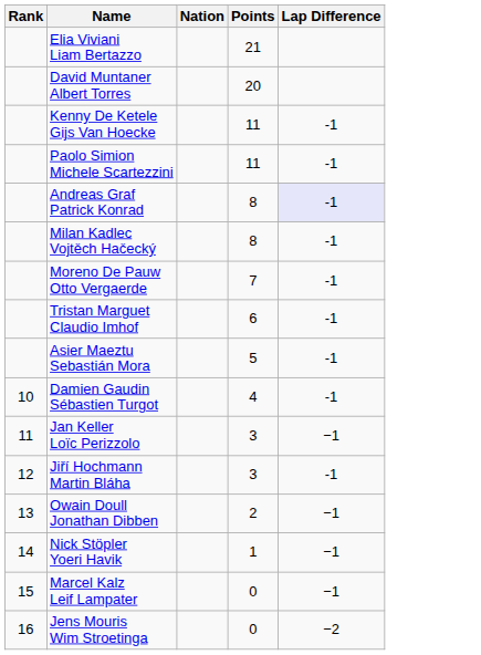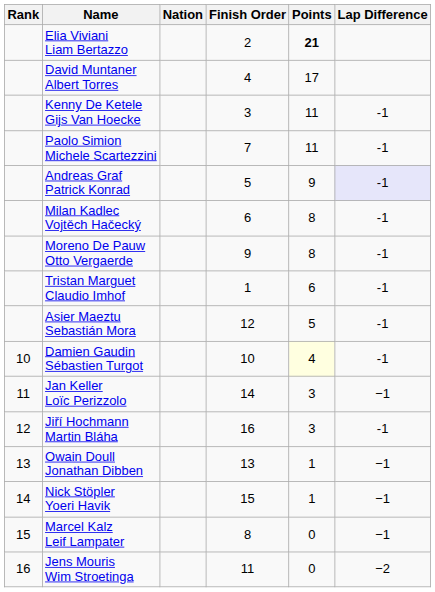 <table class="wikitable sortable" style="text-align:center">
 <tr>
 <th>Rank</th>
 <th>Name</th>
 <th>Nation</th>
+<th>Finish Order</th>
 <th>Points</th>
 <th>Lap Difference</th>
 </tr>
 <tr>
 <td></td>
 <td align=left><a href='#'>Elia Viviani</a><br><a href='#'>Liam Bertazzo</a></td>
 <td align=left></td>
-<td>21</td>
+<td>2</td>
+<td><strong>21</strong></td>
 <td></td>
 </tr>
 <tr>
 <td></td>
 <td align=left><a href='#'>David Muntaner</a><br><a href='#'>Albert Torres</a></td>
 <td align=left></td>
-<td>20</td>
+<td>4</td>
+<td>17</td>
 <td></td>
 </tr>
 <tr>
 <td></td>
 <td align=left><a href='#'>Kenny De Ketele</a><br><a href='#'>Gijs Van Hoecke</a></td>
 <td align=left></td>
+<td>3</td>
 <td>11</td>
 <td>-1</td>
 </tr>
 <tr>
 <td></td>
 <td align=left><a href='#'>Paolo Simion</a><br><a href='#'>Michele Scartezzini</a></td>
 <td align=left></td>
+<td>7</td>
 <td>11</td>
 <td>-1</td>
 </tr>
 <tr>
 <td></td>
 <td align=left><a href='#'>Andreas Graf</a><br><a href='#'>Patrick Konrad</a></td>
 <td align=left></td>
-<td>8</td>
+<td>5</td>
+<td>9</td>
 <td style="background: lavender;">-1</td>
 </tr>
 <tr>
 <td></td>
 <td align=left><a href='#'>Milan Kadlec</a><br><a href='#'>Vojtěch Hačecký</a></td>
 <td align=left></td>
+<td>6</td>
 <td>8</td>
 <td>-1</td>
 </tr>
 <tr>
 <td></td>
 <td align=left><a href='#'>Moreno De Pauw</a><br><a href='#'>Otto Vergaerde</a></td>
 <td align=left></td>
-<td>7</td>
+<td>9</td>
+<td>8</td>
 <td>-1</td>
 </tr>
 <tr>
 <td></td>
 <td align=left><a href='#'>Tristan Marguet</a><br><a href='#'>Claudio Imhof</a></td>
 <td align=left></td>
+<td>1</td>
 <td>6</td>
 <td>-1</td>
 </tr>
 <tr>
 <td></td>
 <td align=left><a href='#'>Asier Maeztu</a><br><a href='#'>Sebastián Mora</a></td>
 <td align=left></td>
+<td>12</td>
 <td>5</td>
 <td>-1</td>
 </tr>
 <tr>
 <td>10</td>
 <td align=left><a href='#'>Damien Gaudin</a><br><a href='#'>Sébastien Turgot</a></td>
 <td align=left></td>
-<td>4</td>
+<td>10</td>
+<td style="background: lightyellow;">4</td>
 <td>-1</td>
 </tr>
 <tr>
 <td>11</td>
 <td align=left><a href='#'>Jan Keller</a><br><a href='#'>Loïc Perizzolo</a></td>
 <td align=left></td>
+<td>14</td>
 <td>3</td>
 <td>−1</td>
 </tr>
 <tr>
 <td>12</td>
 <td align=left><a href='#'>Jiří Hochmann</a><br><a href='#'>Martin Bláha</a></td>
 <td align=left></td>
+<td>16</td>
 <td>3</td>
 <td>-1</td>
 </tr>
 <tr>
 <td>13</td>
 <td align=left><a href='#'>Owain Doull</a><br><a href='#'>Jonathan Dibben</a></td>
 <td align=left></td>
-<td>2</td>
+<td>13</td>
+<td>1</td>
 <td>−1</td>
 </tr>
 <tr>
 <td>14</td>
 <td align=left><a href='#'>Nick Stöpler</a><br><a href='#'>Yoeri Havik</a></td>
 <td align=left></td>
+<td>15</td>
 <td>1</td>
 <td>−1</td>
 </tr>
 <tr>
 <td>15</td>
 <td align=left><a href='#'>Marcel Kalz</a><br><a href='#'>Leif Lampater</a></td>
 <td align=left></td>
+<td>8</td>
 <td>0</td>
 <td>−1</td>
 </tr>
 <tr>
 <td>16</td>
 <td align=left><a href='#'>Jens Mouris</a><br><a href='#'>Wim Stroetinga</a></td>
 <td align=left></td>
+<td>11</td>
 <td>0</td>
 <td>−2</td>
 </tr>
 </table>
